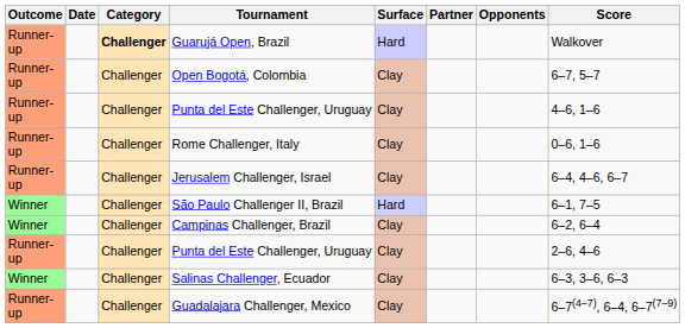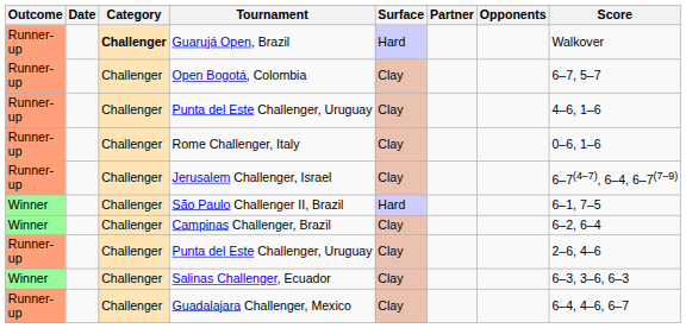 <table class="sortable wikitable">
 <tr>
 <th scope="col" style="width:40px;">Outcome</th>
 <th scope="col">Date</th>
 <th scope="col">Category</th>
 <th scope="col">Tournament</th>
 <th scope="col">Surface</th>
 <th scope="col">Partner</th>
 <th scope="col">Opponents</th>
 <th scope="col" class="unsortable">Score</th>
 </tr>
 <tr>
 <td bgcolor=FFA07A>Runner-up</td>
 <td></td>
 <td style="background:moccasin;"><strong>Challenger</strong></td>
 <td><a href='#'>Guarujá Open</a>, Brazil</td>
 <td style="background:#ccf;">Hard</td>
 <td></td>
 <td><br></td>
 <td>Walkover</td>
 </tr>
 <tr>
 <td bgcolor=FFA07A>Runner-up</td>
 <td></td>
 <td style="background:moccasin;">Challenger</td>
 <td><a href='#'>Open Bogotá</a>, Colombia</td>
 <td bgcolor=EBC2AF>Clay</td>
 <td></td>
 <td><br></td>
 <td>6–7, 5–7</td>
 </tr>
 <tr>
 <td bgcolor=FFA07A>Runner-up</td>
 <td></td>
 <td style="background:moccasin;">Challenger</td>
 <td><a href='#'>Punta del Este</a> Challenger, Uruguay</td>
 <td bgcolor=EBC2AF>Clay</td>
 <td></td>
 <td><br></td>
 <td>4–6, 1–6</td>
 </tr>
 <tr>
 <td bgcolor=FFA07A>Runner-up</td>
 <td></td>
 <td style="background:moccasin;">Challenger</td>
 <td>Rome Challenger, Italy</td>
 <td bgcolor=EBC2AF>Clay</td>
 <td></td>
 <td><br></td>
 <td>0–6, 1–6</td>
 </tr>
 <tr>
 <td bgcolor=FFA07A>Runner-up</td>
 <td></td>
 <td style="background:moccasin;">Challenger</td>
 <td><a href='#'>Jerusalem</a> Challenger, Israel</td>
 <td bgcolor=EBC2AF>Clay</td>
 <td></td>
 <td><br></td>
-<td>6–4, 4–6, 6–7</td>
+<td>6–7<sup>(4–7)</sup>, 6–4, 6–7<sup>(7–9)</sup></td>
 </tr>
 <tr>
 <td bgcolor=98FB98>Winner</td>
 <td></td>
 <td style="background:moccasin;">Challenger</td>
 <td><a href='#'>São Paulo</a> Challenger II, Brazil</td>
 <td style="background:#ccf;">Hard</td>
 <td></td>
 <td><br></td>
 <td>6–1, 7–5</td>
 </tr>
 <tr>
 <td bgcolor=98FB98>Winner</td>
 <td></td>
 <td style="background:moccasin;">Challenger</td>
 <td><a href='#'>Campinas</a> Challenger, Brazil</td>
 <td bgcolor=EBC2AF>Clay</td>
 <td></td>
 <td><br></td>
 <td>6–2, 6–4</td>
 </tr>
 <tr>
 <td bgcolor=FFA07A>Runner-up</td>
 <td></td>
 <td style="background:moccasin;">Challenger</td>
 <td><a href='#'>Punta del Este</a> Challenger, Uruguay</td>
 <td bgcolor=EBC2AF>Clay</td>
 <td></td>
 <td><br></td>
 <td>2–6, 4–6</td>
 </tr>
 <tr>
 <td bgcolor=98FB98>Winner</td>
 <td></td>
 <td style="background:moccasin;">Challenger</td>
 <td><a href='#'>Salinas Challenger</a>, Ecuador</td>
 <td bgcolor=EBC2AF>Clay</td>
 <td></td>
 <td><br></td>
 <td>6–3, 3–6, 6–3</td>
 </tr>
 <tr>
 <td bgcolor=FFA07A>Runner-up</td>
 <td></td>
 <td style="background:moccasin;">Challenger</td>
 <td><a href='#'>Guadalajara</a> Challenger, Mexico</td>
 <td bgcolor=EBC2AF>Clay</td>
 <td></td>
 <td><br></td>
-<td>6–7<sup>(4–7)</sup>, 6–4, 6–7<sup>(7–9)</sup></td>
+<td>6–4, 4–6, 6–7</td>
 </tr>
 </table>
